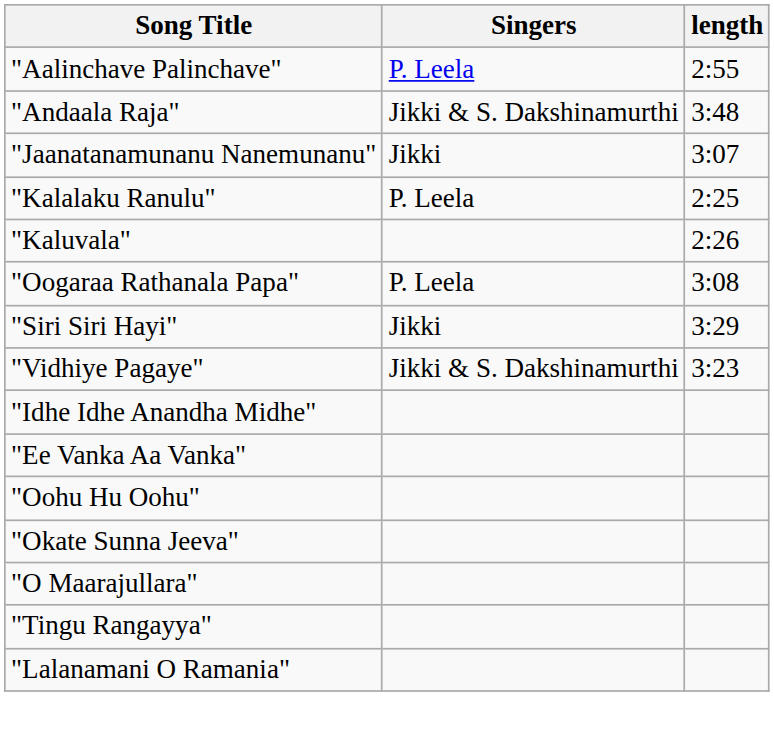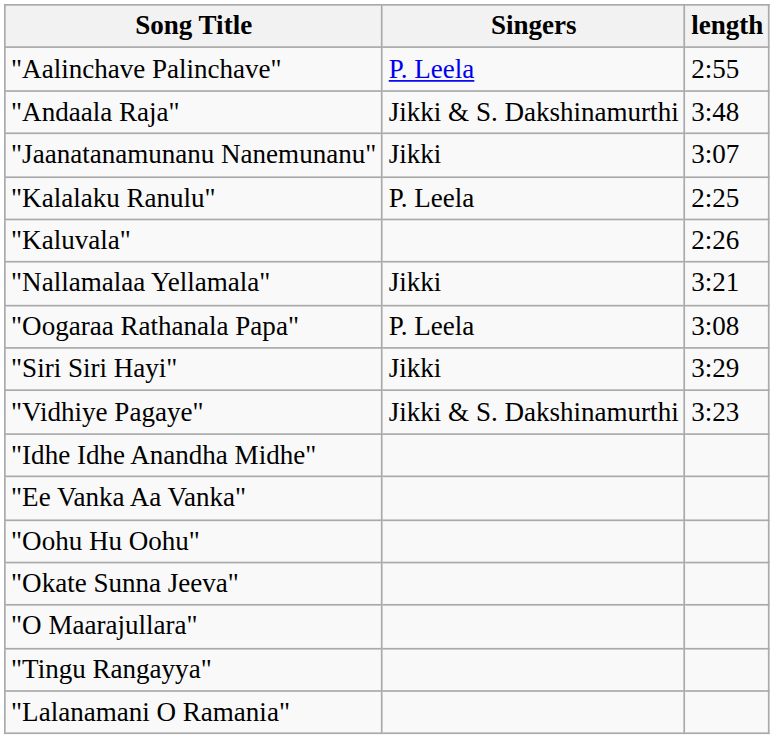 <table class="wikitable">
 <tr>
 <th>Song Title</th>
 <th>Singers</th>
 <th>length</th>
 </tr>
 <tr>
 <td>"Aalinchave Palinchave"</td>
 <td><a href='#'>P. Leela</a></td>
 <td>2:55</td>
 </tr>
 <tr>
 <td>"Andaala Raja"</td>
 <td>Jikki & S. Dakshinamurthi</td>
 <td>3:48</td>
 </tr>
 <tr>
 <td>"Jaanatanamunanu Nanemunanu"</td>
 <td>Jikki</td>
 <td>3:07</td>
 </tr>
 <tr>
 <td>"Kalalaku Ranulu"</td>
 <td>P. Leela</td>
 <td>2:25</td>
 </tr>
 <tr>
 <td>"Kaluvala"</td>
 <td></td>
 <td>2:26</td>
+</tr>
+<tr>
+<td>"Nallamalaa Yellamala"</td>
+<td>Jikki</td>
+<td>3:21</td>
 </tr>
 <tr>
 <td>"Oogaraa Rathanala Papa"</td>
 <td>P. Leela</td>
 <td>3:08</td>
 </tr>
 <tr>
 <td>"Siri Siri Hayi"</td>
 <td>Jikki</td>
 <td>3:29</td>
 </tr>
 <tr>
 <td>"Vidhiye Pagaye"</td>
 <td>Jikki & S. Dakshinamurthi</td>
 <td>3:23</td>
 </tr>
 <tr>
 <td>"Idhe Idhe Anandha Midhe"</td>
 <td></td>
 <td></td>
 </tr>
 <tr>
 <td>"Ee Vanka Aa Vanka"</td>
 <td></td>
 <td></td>
 </tr>
 <tr>
 <td>"Oohu Hu Oohu"</td>
 <td></td>
 <td></td>
 </tr>
 <tr>
 <td>"Okate Sunna Jeeva"</td>
 <td></td>
 <td></td>
 </tr>
 <tr>
 <td>"O Maarajullara"</td>
 <td></td>
 <td></td>
 </tr>
 <tr>
 <td>"Tingu Rangayya"</td>
 <td></td>
 <td></td>
 </tr>
 <tr>
 <td>"Lalanamani O Ramania"</td>
 <td></td>
 <td></td>
 </tr>
 </table>
